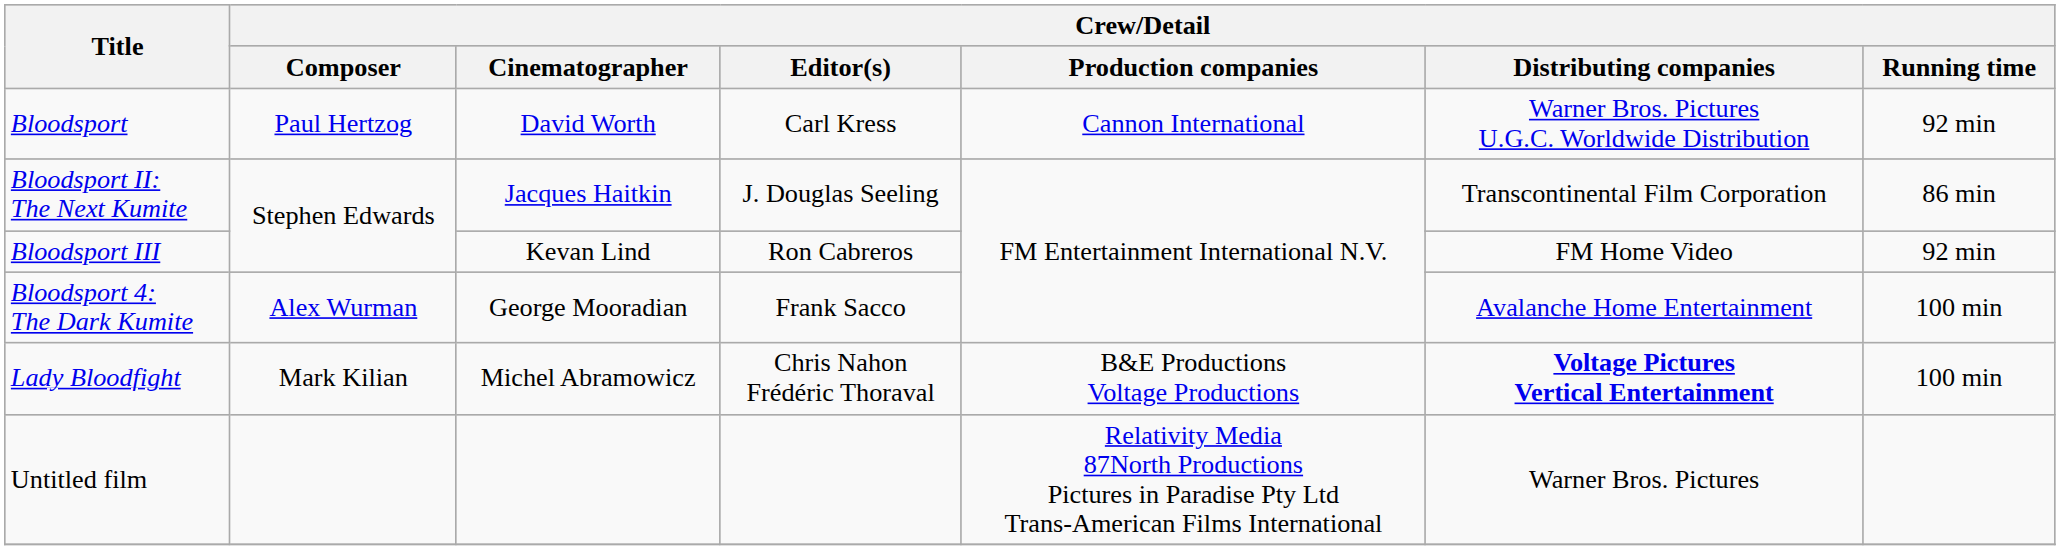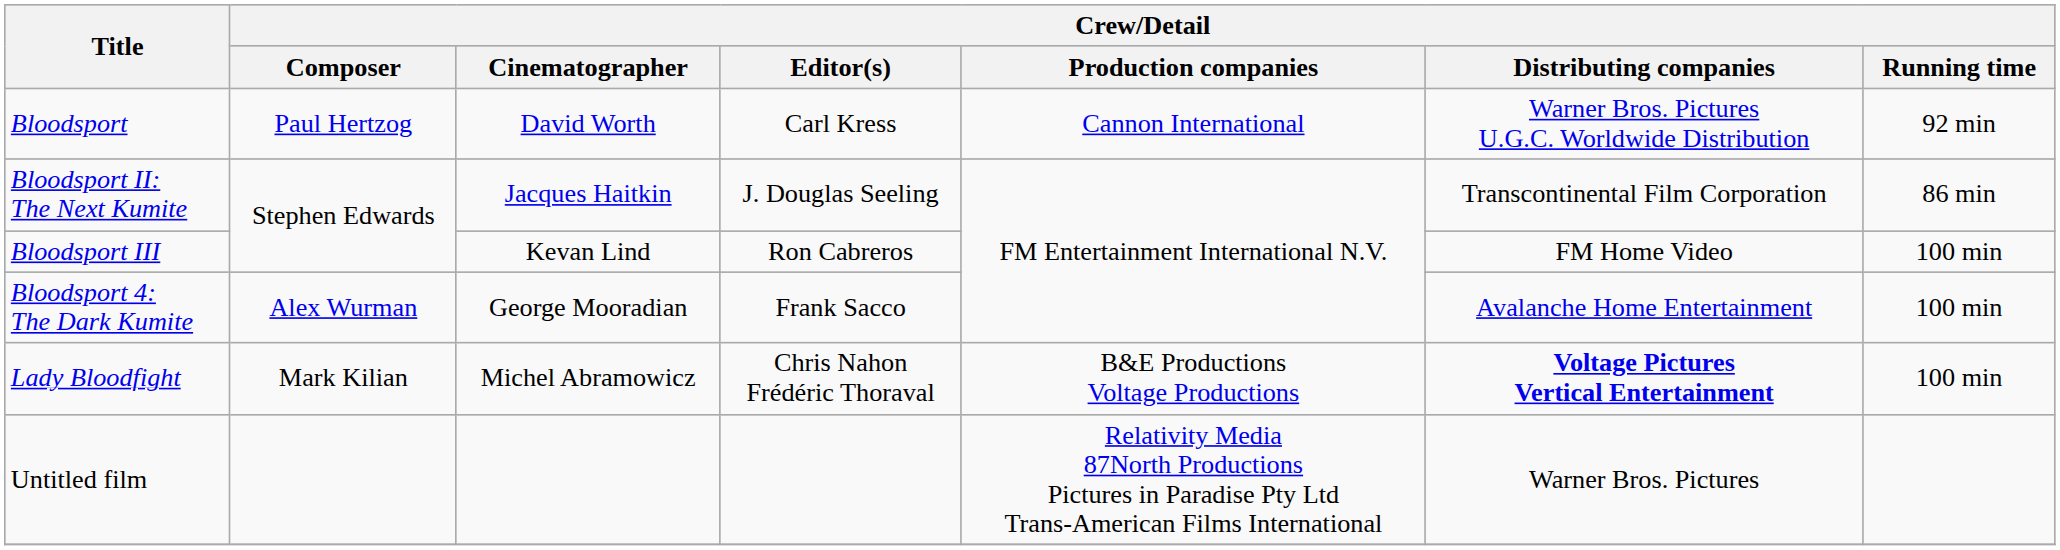 <table class="wikitable plainrowheaders" style="text-align:center; width:99%;">
 <tr>
 <th rowspan="2">Title</th>
 <th colspan="7">Crew/Detail</th>
 </tr>
 <tr>
 <th>Composer</th>
 <th>Cinematographer</th>
 <th>Editor(s)</th>
 <th>Production companies</th>
 <th>Distributing companies</th>
 <th>Running time</th>
 </tr>
 <tr>
 <td style="text-align:left"><em><a href='#'>Bloodsport</a></em></td>
 <td><a href='#'>Paul Hertzog</a></td>
 <td><a href='#'>David Worth</a></td>
 <td>Carl Kress</td>
 <td><a href='#'>Cannon International</a></td>
 <td><a href='#'>Warner Bros. Pictures</a><br><a href='#'>U.G.C. Worldwide Distribution</a></td>
 <td>92 min</td>
 </tr>
 <tr>
 <td style="text-align:left"><em><a href='#'>Bloodsport II:<br>The Next Kumite</a></em></td>
 <td rowspan="2">Stephen Edwards</td>
 <td><a href='#'>Jacques Haitkin</a></td>
 <td>J. Douglas Seeling</td>
 <td rowspan="3">FM Entertainment International N.V.</td>
 <td>Transcontinental Film Corporation</td>
 <td>86 min</td>
 </tr>
 <tr>
 <td style="text-align:left"><em><a href='#'>Bloodsport III</a></em></td>
 <td>Kevan Lind</td>
 <td>Ron Cabreros</td>
 <td>FM Home Video</td>
-<td>92 min</td>
+<td>100 min</td>
 </tr>
 <tr>
 <td style="text-align:left"><em><a href='#'>Bloodsport 4:<br>The Dark Kumite</a></em></td>
 <td><a href='#'>Alex Wurman</a></td>
 <td>George Mooradian</td>
 <td>Frank Sacco</td>
 <td><a href='#'>Avalanche Home Entertainment</a></td>
 <td>100 min</td>
 </tr>
 <tr>
 <td style="text-align:left"><em><a href='#'>Lady Bloodfight</a></em></td>
 <td>Mark Kilian</td>
 <td>Michel Abramowicz</td>
 <td>Chris Nahon<br>Frédéric Thoraval</td>
 <td>B&E Productions<br><a href='#'>Voltage Productions</a></td>
 <td><strong><a href='#'>Voltage Pictures</a><br><a href='#'>Vertical Entertainment</a></strong></td>
 <td>100 min</td>
 </tr>
 <tr>
 <td style="text-align:left">Untitled film</td>
 <td></td>
 <td></td>
 <td></td>
 <td><a href='#'>Relativity Media</a><br><a href='#'>87North Productions</a><br>Pictures in Paradise Pty Ltd<br>Trans-American Films International</td>
 <td>Warner Bros. Pictures</td>
 <td></td>
 </tr>
 <tr>
 </tr>
 </table>
